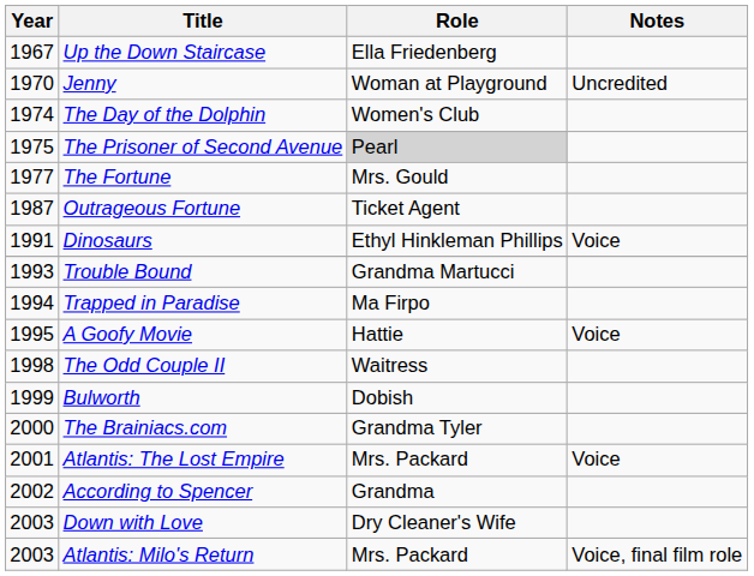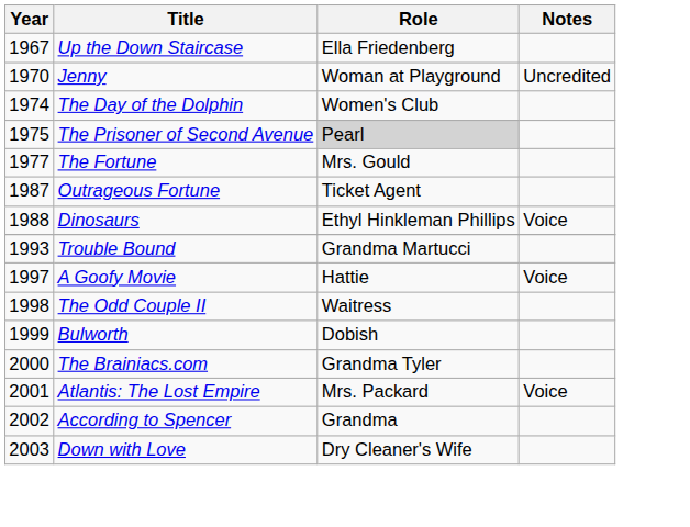 <table class="wikitable">
 <tr>
 <th>Year</th>
 <th>Title</th>
 <th>Role</th>
 <th>Notes</th>
 </tr>
 <tr>
 <td>1967</td>
 <td><em><a href='#'>Up the Down Staircase</a></em></td>
 <td>Ella Friedenberg</td>
 <td></td>
 </tr>
 <tr>
 <td>1970</td>
 <td><em><a href='#'>Jenny</a></em></td>
 <td>Woman at Playground</td>
 <td>Uncredited</td>
 </tr>
 <tr>
 <td>1974</td>
 <td><em><a href='#'>The Day of the Dolphin</a></em></td>
 <td>Women's Club</td>
 <td></td>
 </tr>
 <tr>
 <td>1975</td>
 <td><em><a href='#'>The Prisoner of Second Avenue</a></em></td>
 <td style="background: lightgrey;">Pearl</td>
 <td></td>
 </tr>
 <tr>
 <td>1977</td>
 <td><em><a href='#'>The Fortune</a></em></td>
 <td>Mrs. Gould</td>
 <td></td>
 </tr>
 <tr>
 <td>1987</td>
 <td><em><a href='#'>Outrageous Fortune</a></em></td>
 <td>Ticket Agent</td>
 <td></td>
 </tr>
 <tr>
-<td>1991</td>
+<td>1988</td>
 <td><em><a href='#'>Dinosaurs</a></em></td>
 <td>Ethyl Hinkleman Phillips</td>
 <td>Voice</td>
 </tr>
 <tr>
 </tr>
 <tr>
 <td>1993</td>
 <td><em><a href='#'>Trouble Bound</a></em></td>
 <td>Grandma Martucci</td>
 <td></td>
 </tr>
 <tr>
-<td>1994</td>
-<td><em><a href='#'>Trapped in Paradise</a></em></td>
-<td>Ma Firpo</td>
-<td></td>
-</tr>
-<tr>
-<td>1995</td>
+<td>1997</td>
 <td><em><a href='#'>A Goofy Movie</a></em></td>
 <td>Hattie</td>
 <td>Voice</td>
 </tr>
 <tr>
 <td>1998</td>
 <td><em><a href='#'>The Odd Couple II</a></em></td>
 <td>Waitress</td>
 <td></td>
 </tr>
 <tr>
 <td>1999</td>
 <td><em><a href='#'>Bulworth</a></em></td>
 <td>Dobish</td>
 <td></td>
 </tr>
 <tr>
 <td>2000</td>
 <td><em><a href='#'>The Brainiacs.com</a></em></td>
 <td>Grandma Tyler</td>
 <td></td>
 </tr>
 <tr>
 <td>2001</td>
 <td><em><a href='#'>Atlantis: The Lost Empire</a></em></td>
 <td>Mrs. Packard</td>
 <td>Voice</td>
 </tr>
 <tr>
 <td>2002</td>
 <td><em><a href='#'>According to Spencer</a></em></td>
 <td>Grandma</td>
 <td></td>
 </tr>
 <tr>
 <td>2003</td>
 <td><em><a href='#'>Down with Love</a></em></td>
 <td>Dry Cleaner's Wife</td>
 <td></td>
 </tr>
-<tr>
-<td>2003</td>
-<td><em><a href='#'>Atlantis: Milo's Return</a></em></td>
-<td>Mrs. Packard</td>
-<td>Voice, final film role</td>
-</tr>
 </table>
